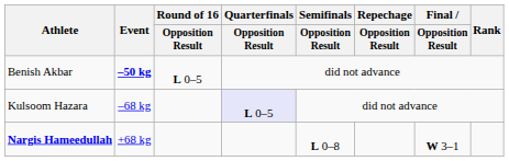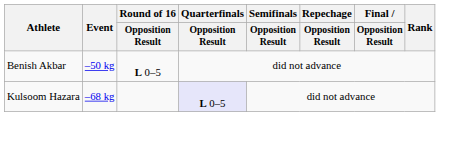 <table class=wikitable style="text-align:center; font-size:90%">
 <tr>
 <th rowspan=2>Athlete</th>
 <th rowspan=2>Event</th>
 <th>Round of 16</th>
 <th>Quarterfinals</th>
 <th>Semifinals</th>
 <th>Repechage</th>
 <th>Final / </th>
 <th rowspan=2>Rank</th>
 </tr>
 <tr style="font-size:90%">
 <th>Opposition<br>Result</th>
 <th>Opposition<br>Result</th>
 <th>Opposition<br>Result</th>
 <th>Opposition<br>Result</th>
 <th>Opposition<br>Result</th>
 </tr>
 <tr>
 <td align=left>Benish Akbar</td>
-<td align=center><strong><a href='#'>–50 kg</a></strong></td>
+<td align=center><a href='#'>–50 kg</a></td>
 <td><br><strong>L</strong> 0–5</td>
 <td colspan=5>did not advance</td>
 </tr>
 <tr>
 <td align=left>Kulsoom Hazara</td>
 <td align=center><a href='#'>–68 kg</a></td>
 <td></td>
 <td style="background: lavender;"><br><strong>L</strong> 0–5</td>
 <td colspan=4>did not advance</td>
 </tr>
-<tr>
-<td align=left><strong><a href='#'>Nargis Hameedullah</a></strong></td>
-<td align=center><a href='#'>+68 kg</a></td>
-<td></td>
-<td></td>
-<td><br><strong>L</strong> 0–8</td>
-<td></td>
-<td><br><strong>W</strong> 3–1</td>
-<td></td>
-</tr>
 </table>
